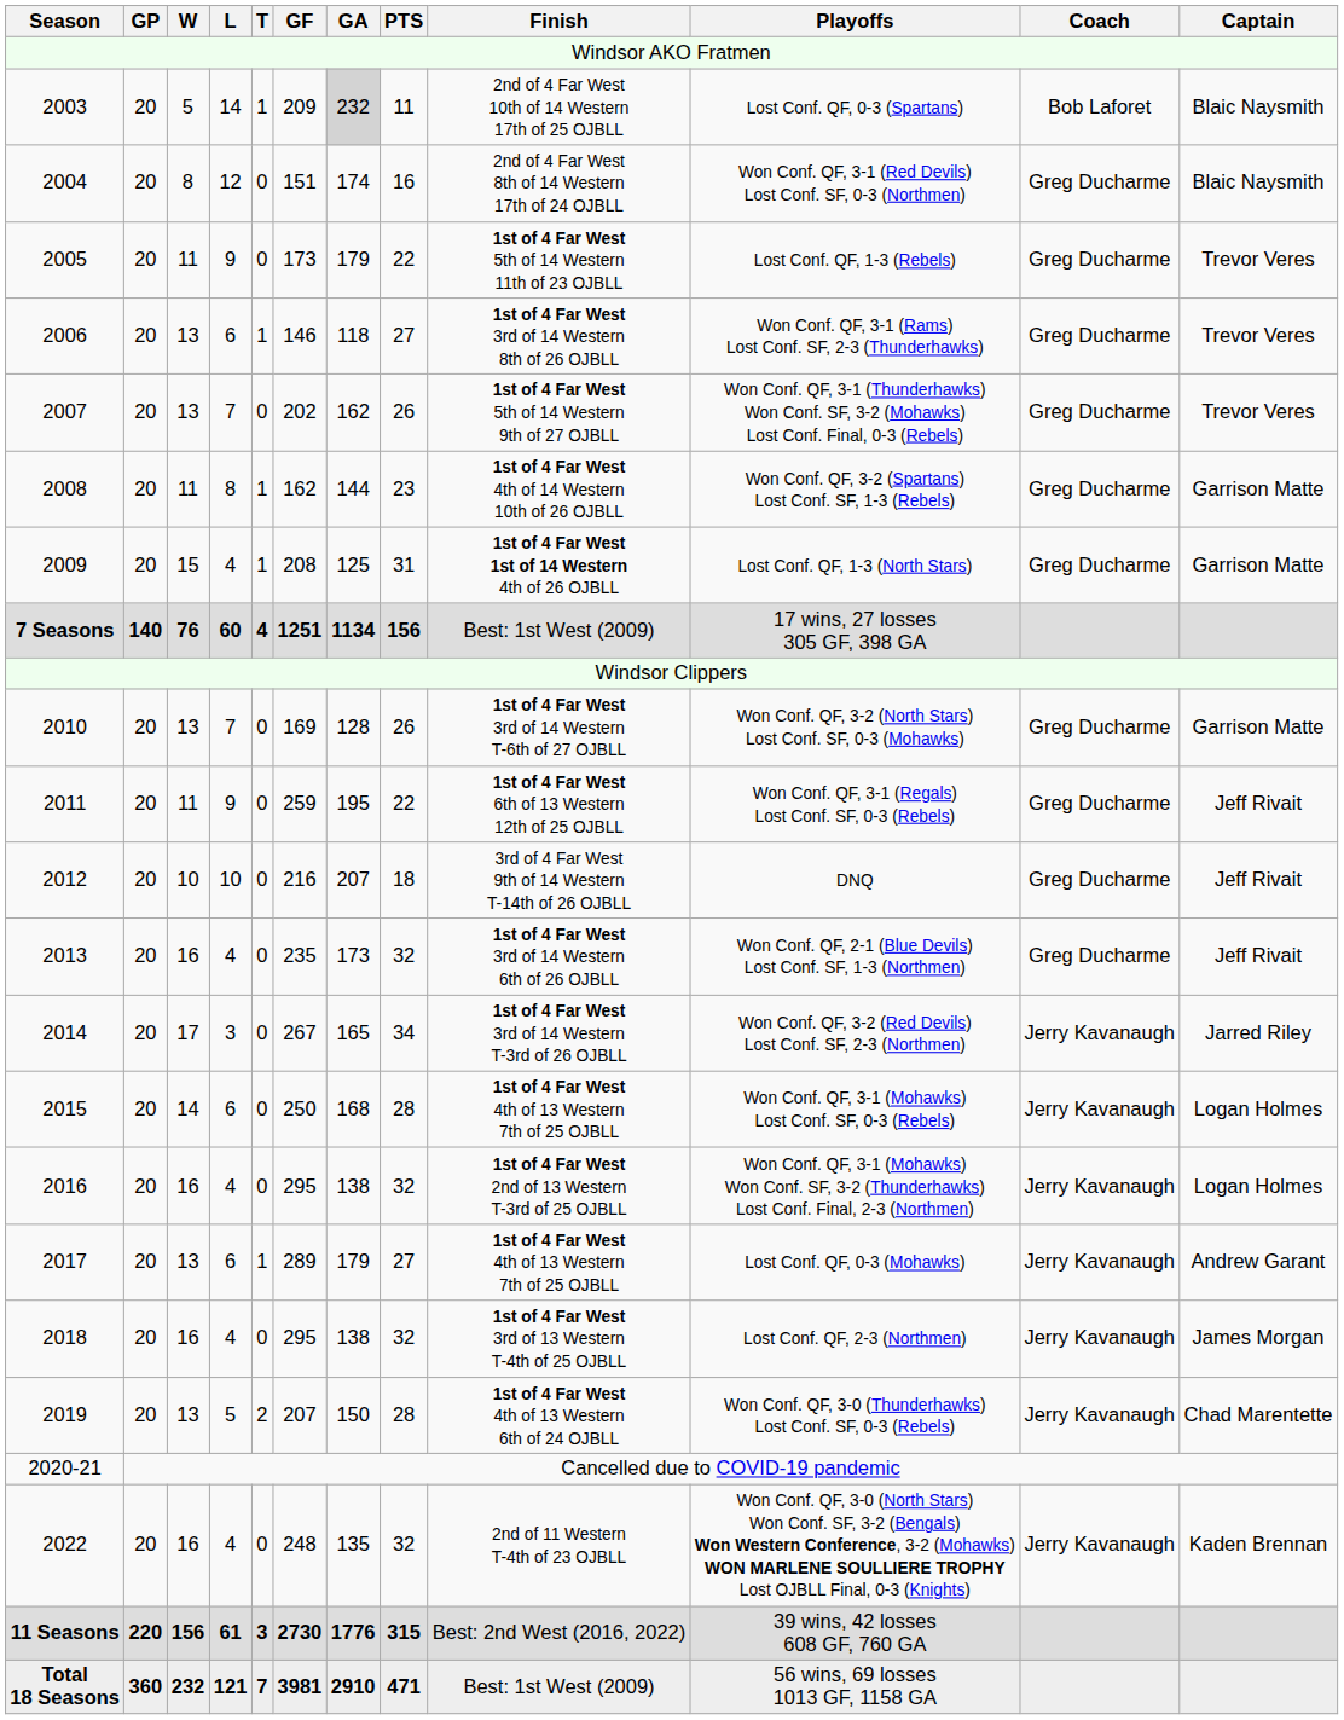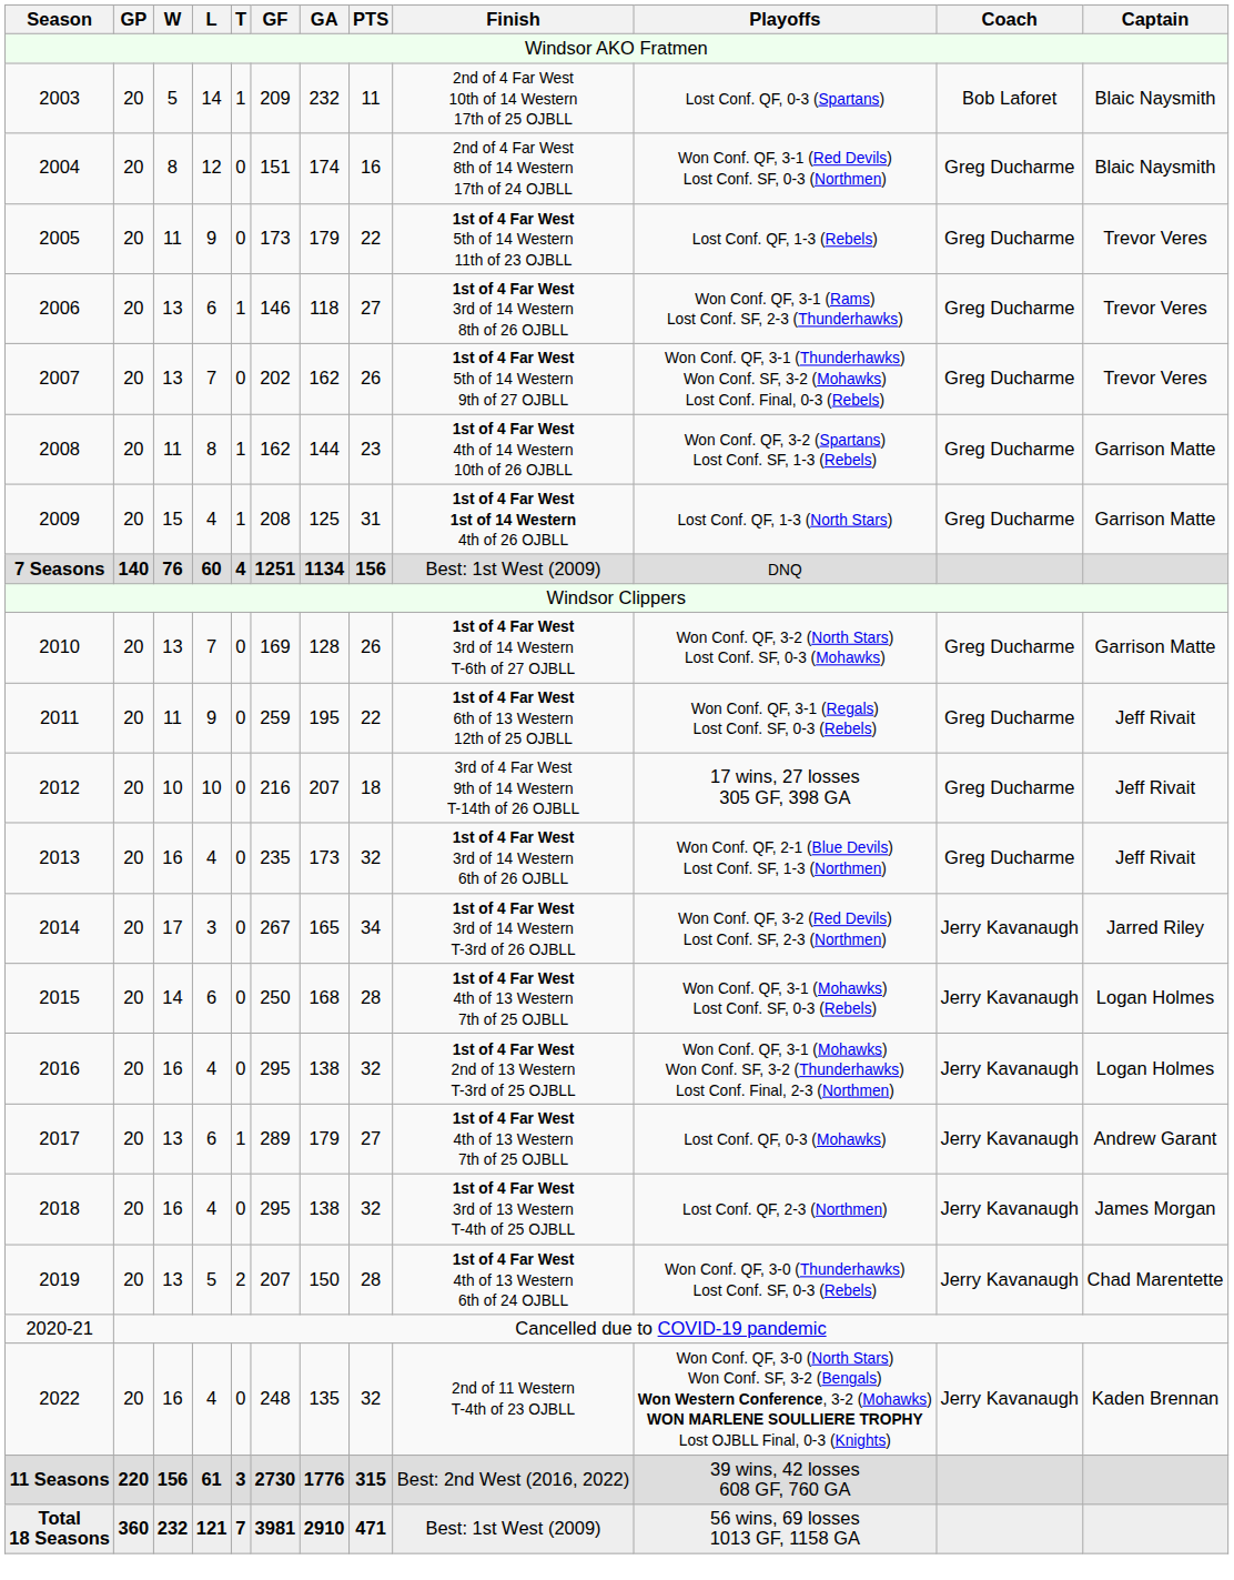 <table class="wikitable" style="text-align:center">
 <tr>
 <th>Season</th>
 <th>GP</th>
 <th>W</th>
 <th>L</th>
 <th>T</th>
 <th>GF</th>
 <th>GA</th>
 <th>PTS</th>
 <th>Finish</th>
 <th>Playoffs</th>
 <th>Coach</th>
 <th>Captain</th>
 </tr>
 <tr bgcolor="#eeffee">
 <td colspan="13">Windsor AKO Fratmen</td>
 </tr>
 <tr>
 <td>2003</td>
 <td>20</td>
 <td>5</td>
 <td>14</td>
 <td>1</td>
 <td>209</td>
-<td style="background: lightgrey;">232</td>
+<td>232</td>
 <td>11</td>
 <td><small>2nd of 4 Far West<br>10th of 14 Western<br>17th of 25 OJBLL</small></td>
 <td><small>Lost Conf. QF, 0-3 (<a href='#'>Spartans</a>)</small></td>
 <td>Bob Laforet</td>
 <td>Blaic Naysmith</td>
 </tr>
 <tr>
 <td>2004</td>
 <td>20</td>
 <td>8</td>
 <td>12</td>
 <td>0</td>
 <td>151</td>
 <td>174</td>
 <td>16</td>
 <td><small>2nd of 4 Far West<br>8th of 14 Western<br>17th of 24 OJBLL</small></td>
 <td><small>Won Conf. QF, 3-1 (<a href='#'>Red Devils</a>)<br>Lost Conf. SF, 0-3 (<a href='#'>Northmen</a>)</small></td>
 <td>Greg Ducharme</td>
 <td>Blaic Naysmith</td>
 </tr>
 <tr>
 <td>2005</td>
 <td>20</td>
 <td>11</td>
 <td>9</td>
 <td>0</td>
 <td>173</td>
 <td>179</td>
 <td>22</td>
 <td><small><strong>1st of 4 Far West</strong><br>5th of 14 Western<br>11th of 23 OJBLL</small></td>
 <td><small>Lost Conf. QF, 1-3 (<a href='#'>Rebels</a>)</small></td>
 <td>Greg Ducharme</td>
 <td>Trevor Veres</td>
 </tr>
 <tr>
 <td>2006</td>
 <td>20</td>
 <td>13</td>
 <td>6</td>
 <td>1</td>
 <td>146</td>
 <td>118</td>
 <td>27</td>
 <td><small><strong>1st of 4 Far West</strong><br>3rd of 14 Western<br>8th of 26 OJBLL</small></td>
 <td><small>Won Conf. QF, 3-1 (<a href='#'>Rams</a>)<br>Lost Conf. SF, 2-3 (<a href='#'>Thunderhawks</a>)</small></td>
 <td>Greg Ducharme</td>
 <td>Trevor Veres</td>
 </tr>
 <tr>
 <td>2007</td>
 <td>20</td>
 <td>13</td>
 <td>7</td>
 <td>0</td>
 <td>202</td>
 <td>162</td>
 <td>26</td>
 <td><small><strong>1st of 4 Far West</strong><br>5th of 14 Western<br>9th of 27 OJBLL</small></td>
 <td><small>Won Conf. QF, 3-1 (<a href='#'>Thunderhawks</a>)<br>Won Conf. SF, 3-2 (<a href='#'>Mohawks</a>)<br>Lost Conf. Final, 0-3 (<a href='#'>Rebels</a>)</small></td>
 <td>Greg Ducharme</td>
 <td>Trevor Veres</td>
 </tr>
 <tr>
 <td>2008</td>
 <td>20</td>
 <td>11</td>
 <td>8</td>
 <td>1</td>
 <td>162</td>
 <td>144</td>
 <td>23</td>
 <td><small><strong>1st of 4 Far West</strong><br>4th of 14 Western<br>10th of 26 OJBLL</small></td>
 <td><small>Won Conf. QF, 3-2 (<a href='#'>Spartans</a>)<br>Lost Conf. SF, 1-3 (<a href='#'>Rebels</a>)</small></td>
 <td>Greg Ducharme</td>
 <td>Garrison Matte</td>
 </tr>
 <tr>
 <td>2009</td>
 <td>20</td>
 <td>15</td>
 <td>4</td>
 <td>1</td>
 <td>208</td>
 <td>125</td>
 <td>31</td>
 <td><small><strong>1st of 4 Far West</strong><br><strong>1st of 14 Western</strong><br>4th of 26 OJBLL</small></td>
 <td><small>Lost Conf. QF, 1-3 (<a href='#'>North Stars</a>)</small></td>
 <td>Greg Ducharme</td>
 <td>Garrison Matte</td>
 </tr>
 <tr bgcolor="#dddddd">
 <td><strong>7 Seasons</strong></td>
 <td><strong>140</strong></td>
 <td><strong>76</strong></td>
 <td><strong>60</strong></td>
 <td><strong>4</strong></td>
 <td><strong>1251</strong></td>
 <td><strong>1134</strong></td>
 <td><strong>156</strong></td>
 <td>Best: 1st West (2009)</td>
-<td>17 wins, 27 losses<br>305 GF, 398 GA</td>
+<td><small>DNQ</small></td>
 <td></td>
 <td></td>
 </tr>
 <tr bgcolor="#eeffee">
 <td colspan="13">Windsor Clippers</td>
 </tr>
 <tr>
 <td>2010</td>
 <td>20</td>
 <td>13</td>
 <td>7</td>
 <td>0</td>
 <td>169</td>
 <td>128</td>
 <td>26</td>
 <td><small><strong>1st of 4 Far West</strong><br>3rd of 14 Western<br>T-6th of 27 OJBLL</small></td>
 <td><small>Won Conf. QF, 3-2 (<a href='#'>North Stars</a>)<br>Lost Conf. SF, 0-3 (<a href='#'>Mohawks</a>)</small></td>
 <td>Greg Ducharme</td>
 <td>Garrison Matte</td>
 </tr>
 <tr>
 <td>2011</td>
 <td>20</td>
 <td>11</td>
 <td>9</td>
 <td>0</td>
 <td>259</td>
 <td>195</td>
 <td>22</td>
 <td><small><strong>1st of 4 Far West</strong><br>6th of 13 Western<br>12th of 25 OJBLL</small></td>
 <td><small>Won Conf. QF, 3-1 (<a href='#'>Regals</a>)<br>Lost Conf. SF, 0-3 (<a href='#'>Rebels</a>)</small></td>
 <td>Greg Ducharme</td>
 <td>Jeff Rivait</td>
 </tr>
 <tr>
 <td>2012</td>
 <td>20</td>
 <td>10</td>
 <td>10</td>
 <td>0</td>
 <td>216</td>
 <td>207</td>
 <td>18</td>
 <td><small>3rd of 4 Far West<br>9th of 14 Western<br>T-14th of 26 OJBLL</small></td>
-<td><small>DNQ</small></td>
+<td>17 wins, 27 losses<br>305 GF, 398 GA</td>
 <td>Greg Ducharme</td>
 <td>Jeff Rivait</td>
 </tr>
 <tr>
 <td>2013</td>
 <td>20</td>
 <td>16</td>
 <td>4</td>
 <td>0</td>
 <td>235</td>
 <td>173</td>
 <td>32</td>
 <td><small><strong>1st of 4 Far West</strong><br>3rd of 14 Western<br>6th of 26 OJBLL</small></td>
 <td><small>Won Conf. QF, 2-1 (<a href='#'>Blue Devils</a>)<br>Lost Conf. SF, 1-3 (<a href='#'>Northmen</a>)</small></td>
 <td>Greg Ducharme</td>
 <td>Jeff Rivait</td>
 </tr>
 <tr>
 <td>2014</td>
 <td>20</td>
 <td>17</td>
 <td>3</td>
 <td>0</td>
 <td>267</td>
 <td>165</td>
 <td>34</td>
 <td><small><strong>1st of 4 Far West</strong><br>3rd of 14 Western<br>T-3rd of 26 OJBLL</small></td>
 <td><small>Won Conf. QF, 3-2 (<a href='#'>Red Devils</a>)<br>Lost Conf. SF, 2-3 (<a href='#'>Northmen</a>)</small></td>
 <td>Jerry Kavanaugh</td>
 <td>Jarred Riley</td>
 </tr>
 <tr>
 <td>2015</td>
 <td>20</td>
 <td>14</td>
 <td>6</td>
 <td>0</td>
 <td>250</td>
 <td>168</td>
 <td>28</td>
 <td><small><strong>1st of 4 Far West</strong><br>4th of 13 Western<br>7th of 25 OJBLL</small></td>
 <td><small>Won Conf. QF, 3-1 (<a href='#'>Mohawks</a>)<br>Lost Conf. SF, 0-3 (<a href='#'>Rebels</a>)</small></td>
 <td>Jerry Kavanaugh</td>
 <td>Logan Holmes</td>
 </tr>
 <tr>
 <td>2016</td>
 <td>20</td>
 <td>16</td>
 <td>4</td>
 <td>0</td>
 <td>295</td>
 <td>138</td>
 <td>32</td>
 <td><small><strong>1st of 4 Far West</strong><br>2nd of 13 Western<br>T-3rd of 25 OJBLL</small></td>
 <td><small>Won Conf. QF, 3-1 (<a href='#'>Mohawks</a>)<br>Won Conf. SF, 3-2 (<a href='#'>Thunderhawks</a>)<br>Lost Conf. Final, 2-3 (<a href='#'>Northmen</a>)</small></td>
 <td>Jerry Kavanaugh</td>
 <td>Logan Holmes</td>
 </tr>
 <tr>
 <td>2017</td>
 <td>20</td>
 <td>13</td>
 <td>6</td>
 <td>1</td>
 <td>289</td>
 <td>179</td>
 <td>27</td>
 <td><small><strong>1st of 4 Far West</strong><br>4th of 13 Western<br>7th of 25 OJBLL</small></td>
 <td><small>Lost Conf. QF, 0-3 (<a href='#'>Mohawks</a>)</small></td>
 <td>Jerry Kavanaugh</td>
 <td>Andrew Garant</td>
 </tr>
 <tr>
 <td>2018</td>
 <td>20</td>
 <td>16</td>
 <td>4</td>
 <td>0</td>
 <td>295</td>
 <td>138</td>
 <td>32</td>
 <td><small><strong>1st of 4 Far West</strong><br>3rd of 13 Western<br>T-4th of 25 OJBLL</small></td>
 <td><small>Lost Conf. QF, 2-3 (<a href='#'>Northmen</a>)</small></td>
 <td>Jerry Kavanaugh</td>
 <td>James Morgan</td>
 </tr>
 <tr>
 <td>2019</td>
 <td>20</td>
 <td>13</td>
 <td>5</td>
 <td>2</td>
 <td>207</td>
 <td>150</td>
 <td>28</td>
 <td><small><strong>1st of 4 Far West</strong><br>4th of 13 Western<br>6th of 24 OJBLL</small></td>
 <td><small>Won Conf. QF, 3-0 (<a href='#'>Thunderhawks</a>)<br>Lost Conf. SF, 0-3 (<a href='#'>Rebels</a>)</small></td>
 <td>Jerry Kavanaugh</td>
 <td>Chad Marentette</td>
 </tr>
 <tr>
 <td>2020-21</td>
 <td colspan="11">Cancelled due to <a href='#'>COVID-19 pandemic</a></td>
 </tr>
 <tr>
 <td>2022</td>
 <td>20</td>
 <td>16</td>
 <td>4</td>
 <td>0</td>
 <td>248</td>
 <td>135</td>
 <td>32</td>
 <td><small>2nd of 11 Western<br>T-4th of 23 OJBLL</small></td>
 <td><small>Won Conf. QF, 3-0 (<a href='#'>North Stars</a>)<br>Won Conf. SF, 3-2 (<a href='#'>Bengals</a>)<br><strong>Won Western Conference</strong>, 3-2 (<a href='#'>Mohawks</a>)<br><strong>WON MARLENE SOULLIERE TROPHY</strong><br>Lost OJBLL Final, 0-3 (<a href='#'>Knights</a>)</small></td>
 <td>Jerry Kavanaugh</td>
 <td>Kaden Brennan</td>
 </tr>
 <tr bgcolor="#dddddd">
 <td><strong>11 Seasons</strong></td>
 <td><strong>220</strong></td>
 <td><strong>156</strong></td>
 <td><strong>61</strong></td>
 <td><strong>3</strong></td>
 <td><strong>2730</strong></td>
 <td><strong>1776</strong></td>
 <td><strong>315</strong></td>
 <td>Best: 2nd West (2016, 2022)</td>
 <td>39 wins, 42 losses<br>608 GF, 760 GA</td>
 <td></td>
 <td></td>
 </tr>
 <tr bgcolor="#eeeeee">
 <td><strong>Total<br>18 Seasons</strong></td>
 <td><strong>360</strong></td>
 <td><strong>232</strong></td>
 <td><strong>121</strong></td>
 <td><strong>7</strong></td>
 <td><strong>3981</strong></td>
 <td><strong>2910</strong></td>
 <td><strong>471</strong></td>
 <td>Best: 1st West (2009)</td>
 <td>56 wins, 69 losses<br>1013 GF, 1158 GA</td>
 <td></td>
 <td></td>
 </tr>
 </table>
